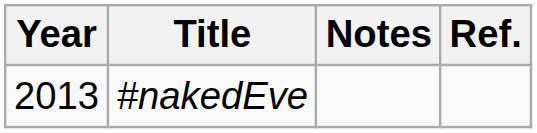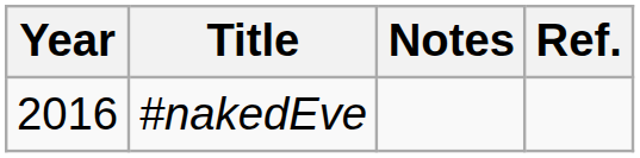 <table class="wikitable">
 <tr>
 <th>Year</th>
 <th>Title</th>
 <th>Notes</th>
 <th>Ref.</th>
 </tr>
 <tr>
-<td>2013</td>
+<td>2016</td>
 <td><em>#nakedEve</em></td>
 <td></td>
 <td></td>
 </tr>
 </table>
